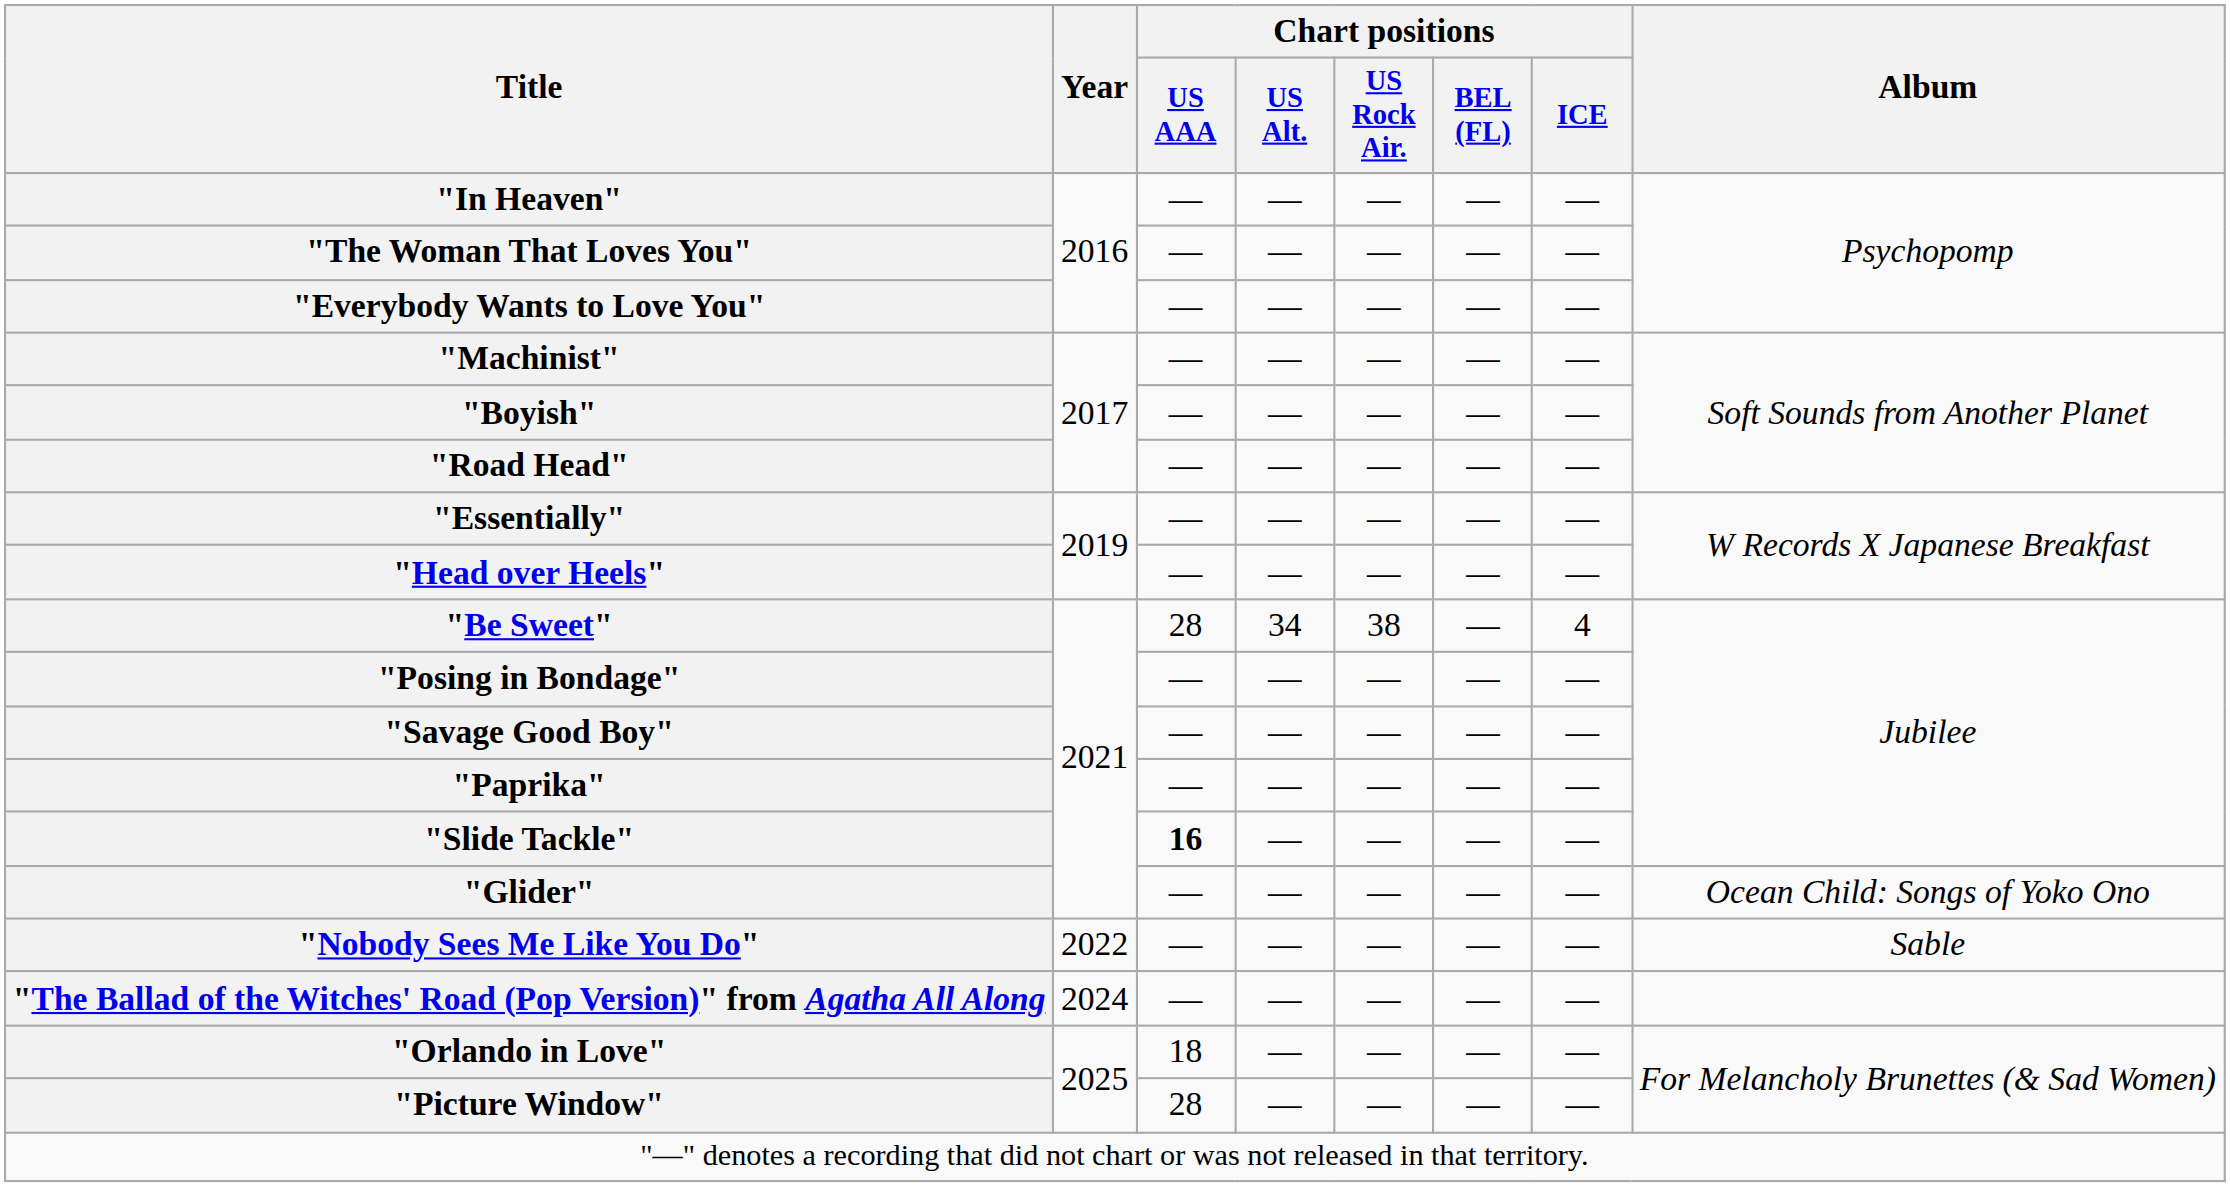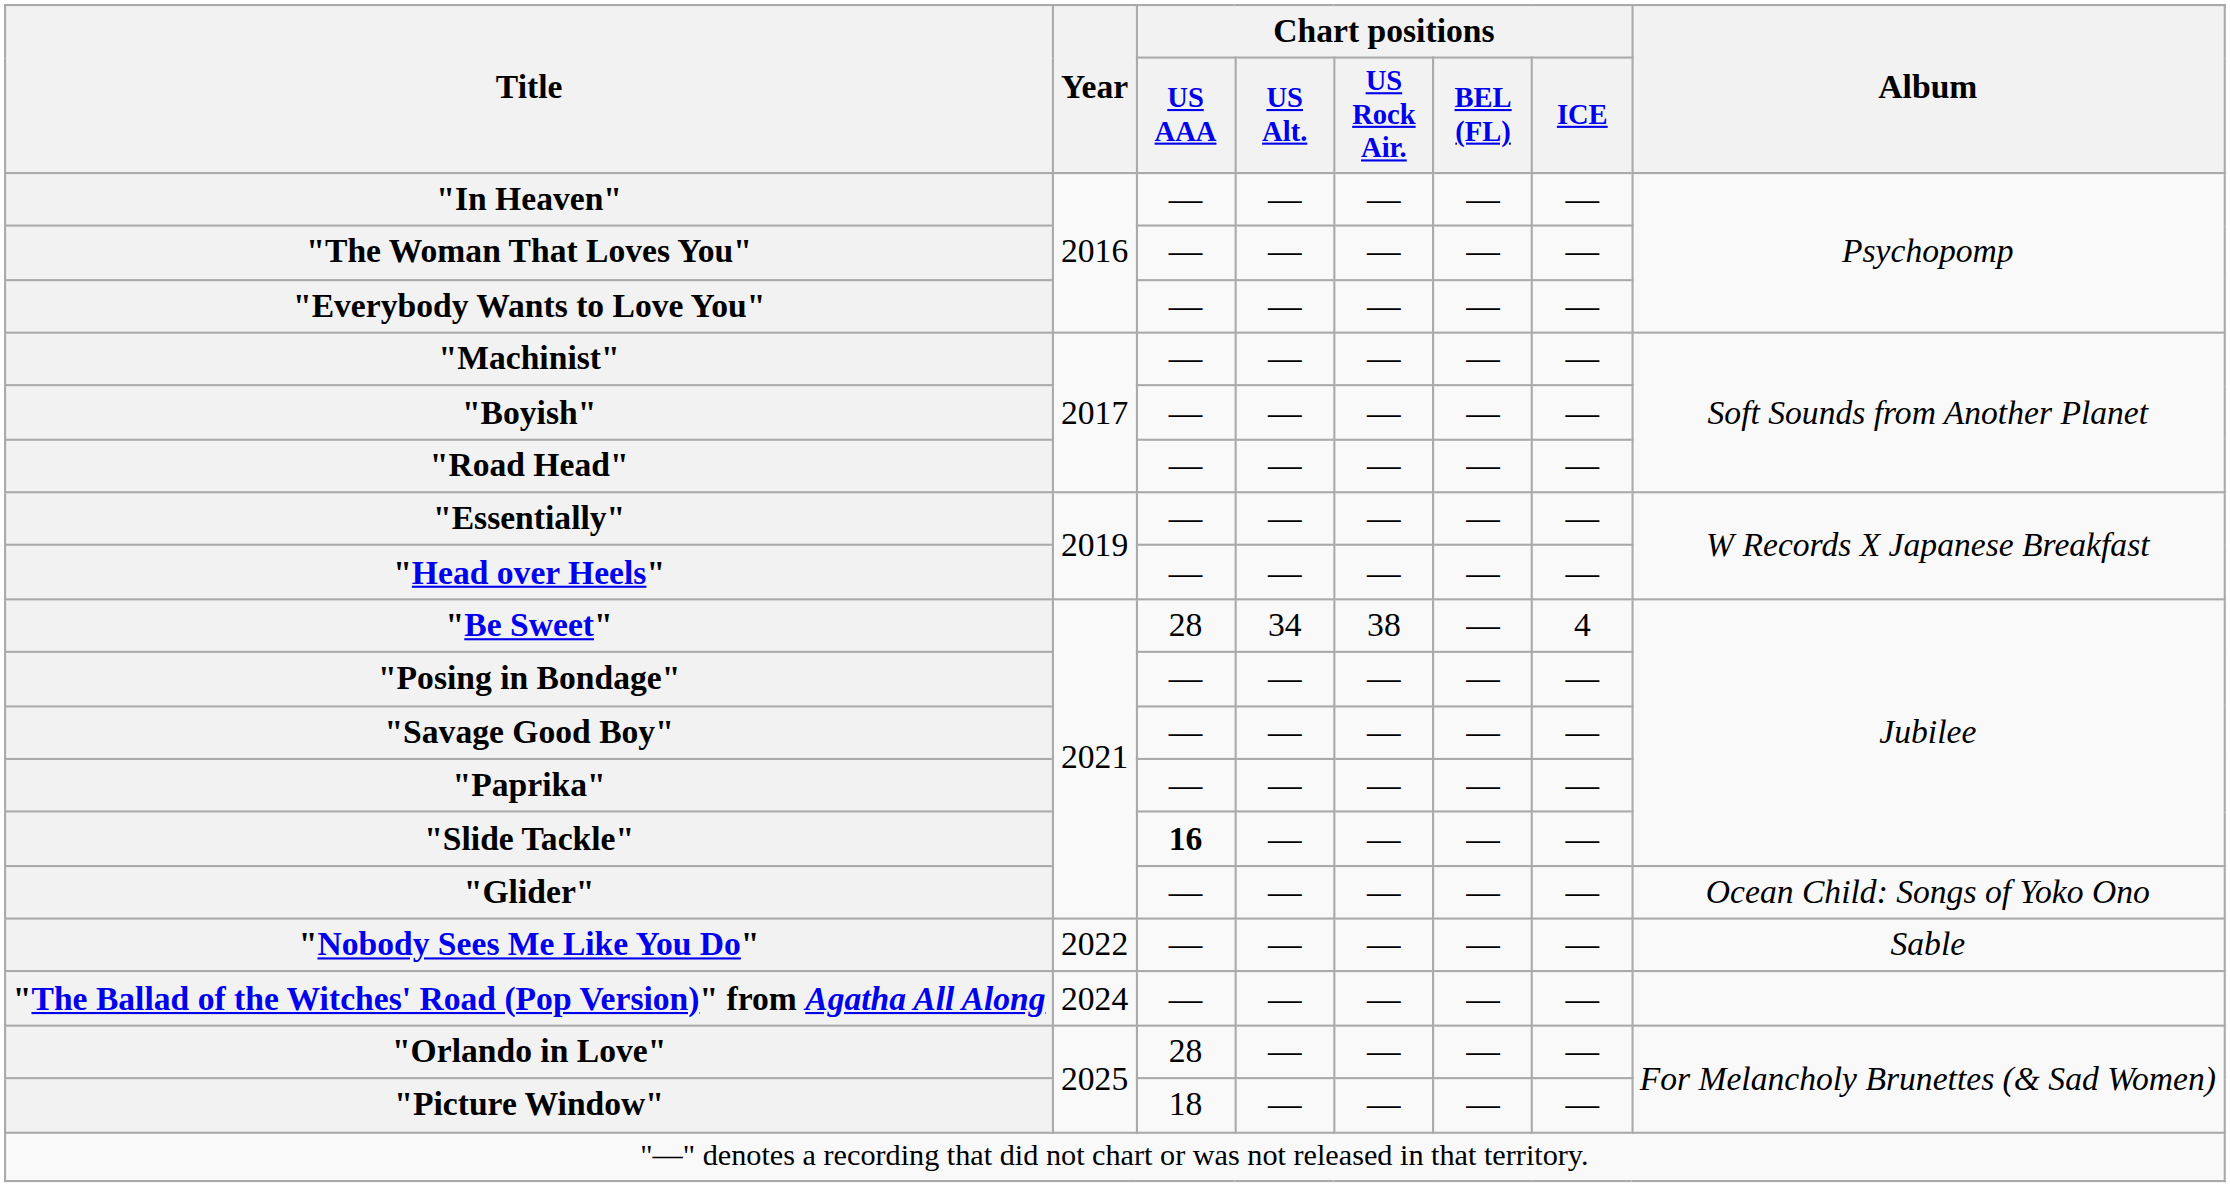 <table class="wikitable plainrowheaders" style="text-align:center;">
 <tr>
 <th scope="col" rowspan="2">Title</th>
 <th scope="col" rowspan="2">Year</th>
 <th scope="col" colspan="5">Chart positions</th>
 <th scope="col" rowspan="2">Album</th>
 </tr>
 <tr>
 <th scope="col" style="width:3em;font-size:85%;"><a href='#'>US<br>AAA</a><br></th>
 <th scope="col" style="width:3em;font-size:85%;"><a href='#'>US<br>Alt.</a><br></th>
 <th scope="col" style="width:3em;font-size:85%;"><a href='#'>US<br>Rock<br>Air.</a><br></th>
 <th scope="col" style="width:3em;font-size:85%;"><a href='#'>BEL<br>(FL)</a><br></th>
 <th scope="col" style="width:3em;font-size:85%;"><a href='#'>ICE</a><br></th>
 </tr>
 <tr>
 <th scope="row">"In Heaven"</th>
 <td rowspan="3">2016</td>
 <td>—</td>
 <td>—</td>
 <td>—</td>
 <td>—</td>
 <td>—</td>
 <td rowspan="3"><em>Psychopomp</em></td>
 </tr>
 <tr>
 <th scope="row">"The Woman That Loves You"</th>
 <td>—</td>
 <td>—</td>
 <td>—</td>
 <td>—</td>
 <td>—</td>
 </tr>
 <tr>
 <th scope="row">"Everybody Wants to Love You"</th>
 <td>—</td>
 <td>—</td>
 <td>—</td>
 <td>—</td>
 <td>—</td>
 </tr>
 <tr>
 <th scope="row">"Machinist"</th>
 <td rowspan="3">2017</td>
 <td>—</td>
 <td>—</td>
 <td>—</td>
 <td>—</td>
 <td>—</td>
 <td rowspan="3"><em>Soft Sounds from Another Planet</em></td>
 </tr>
 <tr>
 <th scope="row">"Boyish"</th>
 <td>—</td>
 <td>—</td>
 <td>—</td>
 <td>—</td>
 <td>—</td>
 </tr>
 <tr>
 <th scope="row">"Road Head"</th>
 <td>—</td>
 <td>—</td>
 <td>—</td>
 <td>—</td>
 <td>—</td>
 </tr>
 <tr>
 <th scope="row">"Essentially"</th>
 <td rowspan="2">2019</td>
 <td>—</td>
 <td>—</td>
 <td>—</td>
 <td>—</td>
 <td>—</td>
 <td rowspan="2"><em>W Records X Japanese Breakfast</em></td>
 </tr>
 <tr>
 <th scope="row">"<a href='#'>Head over Heels</a>"</th>
 <td>—</td>
 <td>—</td>
 <td>—</td>
 <td>—</td>
 <td>—</td>
 </tr>
 <tr>
 <th scope="row">"<a href='#'>Be Sweet</a>"</th>
 <td rowspan="6">2021</td>
 <td>28</td>
 <td>34</td>
 <td>38</td>
 <td>—</td>
 <td>4</td>
 <td rowspan="5"><em>Jubilee</em></td>
 </tr>
 <tr>
 <th scope="row">"Posing in Bondage"</th>
 <td>—</td>
 <td>—</td>
 <td>—</td>
 <td>—</td>
 <td>—</td>
 </tr>
 <tr>
 <th scope="row">"Savage Good Boy"</th>
 <td>—</td>
 <td>—</td>
 <td>—</td>
 <td>—</td>
 <td>—</td>
 </tr>
 <tr>
 <th scope="row">"Paprika"</th>
 <td>—</td>
 <td>—</td>
 <td>—</td>
 <td>—</td>
 <td>—</td>
 </tr>
 <tr>
 <th scope="row">"Slide Tackle"</th>
 <td><strong>16</strong></td>
 <td>—</td>
 <td>—</td>
 <td>—</td>
 <td>—</td>
 </tr>
 <tr>
 <th scope="row">"Glider"</th>
 <td>—</td>
 <td>—</td>
 <td>—</td>
 <td>—</td>
 <td>—</td>
 <td><em>Ocean Child: Songs of Yoko Ono</em></td>
 </tr>
 <tr>
 <th scope="row">"<a href='#'>Nobody Sees Me Like You Do</a>"</th>
 <td>2022</td>
 <td>—</td>
 <td>—</td>
 <td>—</td>
 <td>—</td>
 <td>—</td>
 <td><em>Sable</em></td>
 </tr>
 <tr>
 <th scope="row">"<a href='#'>The Ballad of the Witches' Road (Pop Version)</a>" from <em><a href='#'>Agatha All Along</a></em></th>
 <td>2024</td>
 <td>—</td>
 <td>—</td>
 <td>—</td>
 <td>—</td>
 <td>—</td>
 <td></td>
 </tr>
 <tr>
 <th scope="row">"Orlando in Love"</th>
 <td rowspan="2">2025</td>
-<td>18</td>
+<td>28</td>
 <td>—</td>
 <td>—</td>
 <td>—</td>
 <td>—</td>
 <td rowspan="2"><em>For Melancholy Brunettes (& Sad Women)</em></td>
 </tr>
 <tr>
 <th scope="row">"Picture Window"</th>
-<td>28</td>
+<td>18</td>
 <td>—</td>
 <td>—</td>
 <td>—</td>
 <td>—</td>
 </tr>
 <tr>
 <td colspan="8" style="font-size:90%">"—" denotes a recording that did not chart or was not released in that territory.</td>
 </tr>
 </table>
